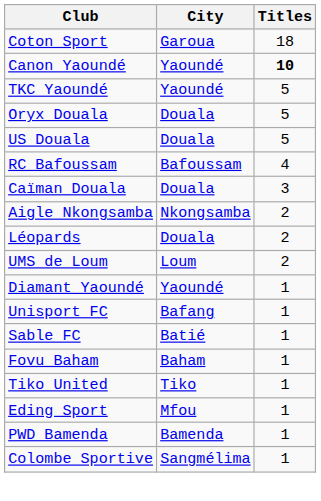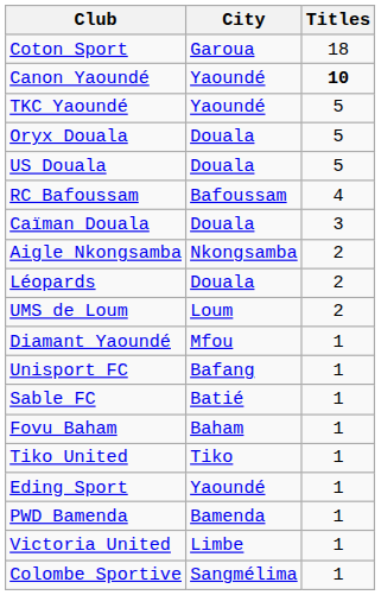 <table class=wikitable>
 <tr>
 <th>Club</th>
 <th>City</th>
 <th>Titles</th>
 </tr>
 <tr>
 <td><a href='#'>Coton Sport</a></td>
 <td><a href='#'>Garoua</a></td>
 <td align=center>18</td>
 </tr>
 <tr>
 <td><a href='#'>Canon Yaoundé</a></td>
 <td><a href='#'>Yaoundé</a></td>
 <td align=center><strong>10</strong></td>
 </tr>
 <tr>
 <td><a href='#'>TKC Yaoundé</a></td>
 <td><a href='#'>Yaoundé</a></td>
 <td align=center>5</td>
 </tr>
 <tr>
 <td><a href='#'>Oryx Douala</a></td>
 <td><a href='#'>Douala</a></td>
 <td align=center>5</td>
 </tr>
 <tr>
 <td><a href='#'>US Douala</a></td>
 <td><a href='#'>Douala</a></td>
 <td align=center>5</td>
 </tr>
 <tr>
 <td><a href='#'>RC Bafoussam</a></td>
 <td><a href='#'>Bafoussam</a></td>
 <td align=center>4</td>
 </tr>
 <tr>
 <td><a href='#'>Caïman Douala</a></td>
 <td><a href='#'>Douala</a></td>
 <td align=center>3</td>
 </tr>
 <tr>
 <td><a href='#'>Aigle Nkongsamba</a></td>
 <td><a href='#'>Nkongsamba</a></td>
 <td align=center>2</td>
 </tr>
 <tr>
 <td><a href='#'>Léopards</a></td>
 <td><a href='#'>Douala</a></td>
 <td align=center>2</td>
 </tr>
 <tr>
 <td><a href='#'>UMS de Loum</a></td>
 <td><a href='#'>Loum</a></td>
 <td align=center>2</td>
 </tr>
 <tr>
 <td><a href='#'>Diamant Yaoundé</a></td>
-<td><a href='#'>Yaoundé</a></td>
+<td><a href='#'>Mfou</a></td>
 <td align=center>1</td>
 </tr>
 <tr>
 <td><a href='#'>Unisport FC</a></td>
 <td><a href='#'>Bafang</a></td>
 <td align=center>1</td>
 </tr>
 <tr>
 <td><a href='#'>Sable FC</a></td>
 <td><a href='#'>Batié</a></td>
 <td align=center>1</td>
 </tr>
 <tr>
 <td><a href='#'>Fovu Baham</a></td>
 <td><a href='#'>Baham</a></td>
 <td align=center>1</td>
 </tr>
 <tr>
 <td><a href='#'>Tiko United</a></td>
 <td><a href='#'>Tiko</a></td>
 <td align=center>1</td>
 </tr>
 <tr>
 <td><a href='#'>Eding Sport</a></td>
-<td><a href='#'>Mfou</a></td>
+<td><a href='#'>Yaoundé</a></td>
 <td align=center>1</td>
 </tr>
 <tr>
 <td><a href='#'>PWD Bamenda</a></td>
 <td><a href='#'>Bamenda</a></td>
 <td align=center>1</td>
 </tr>
 <tr>
+<td><a href='#'>Victoria United</a></td>
+<td><a href='#'>Limbe</a></td>
+<td align=center>1</td>
+</tr>
+<tr>
 <td><a href='#'>Colombe Sportive</a></td>
 <td><a href='#'>Sangmélima</a></td>
 <td align=center>1</td>
 </tr>
 </table>
